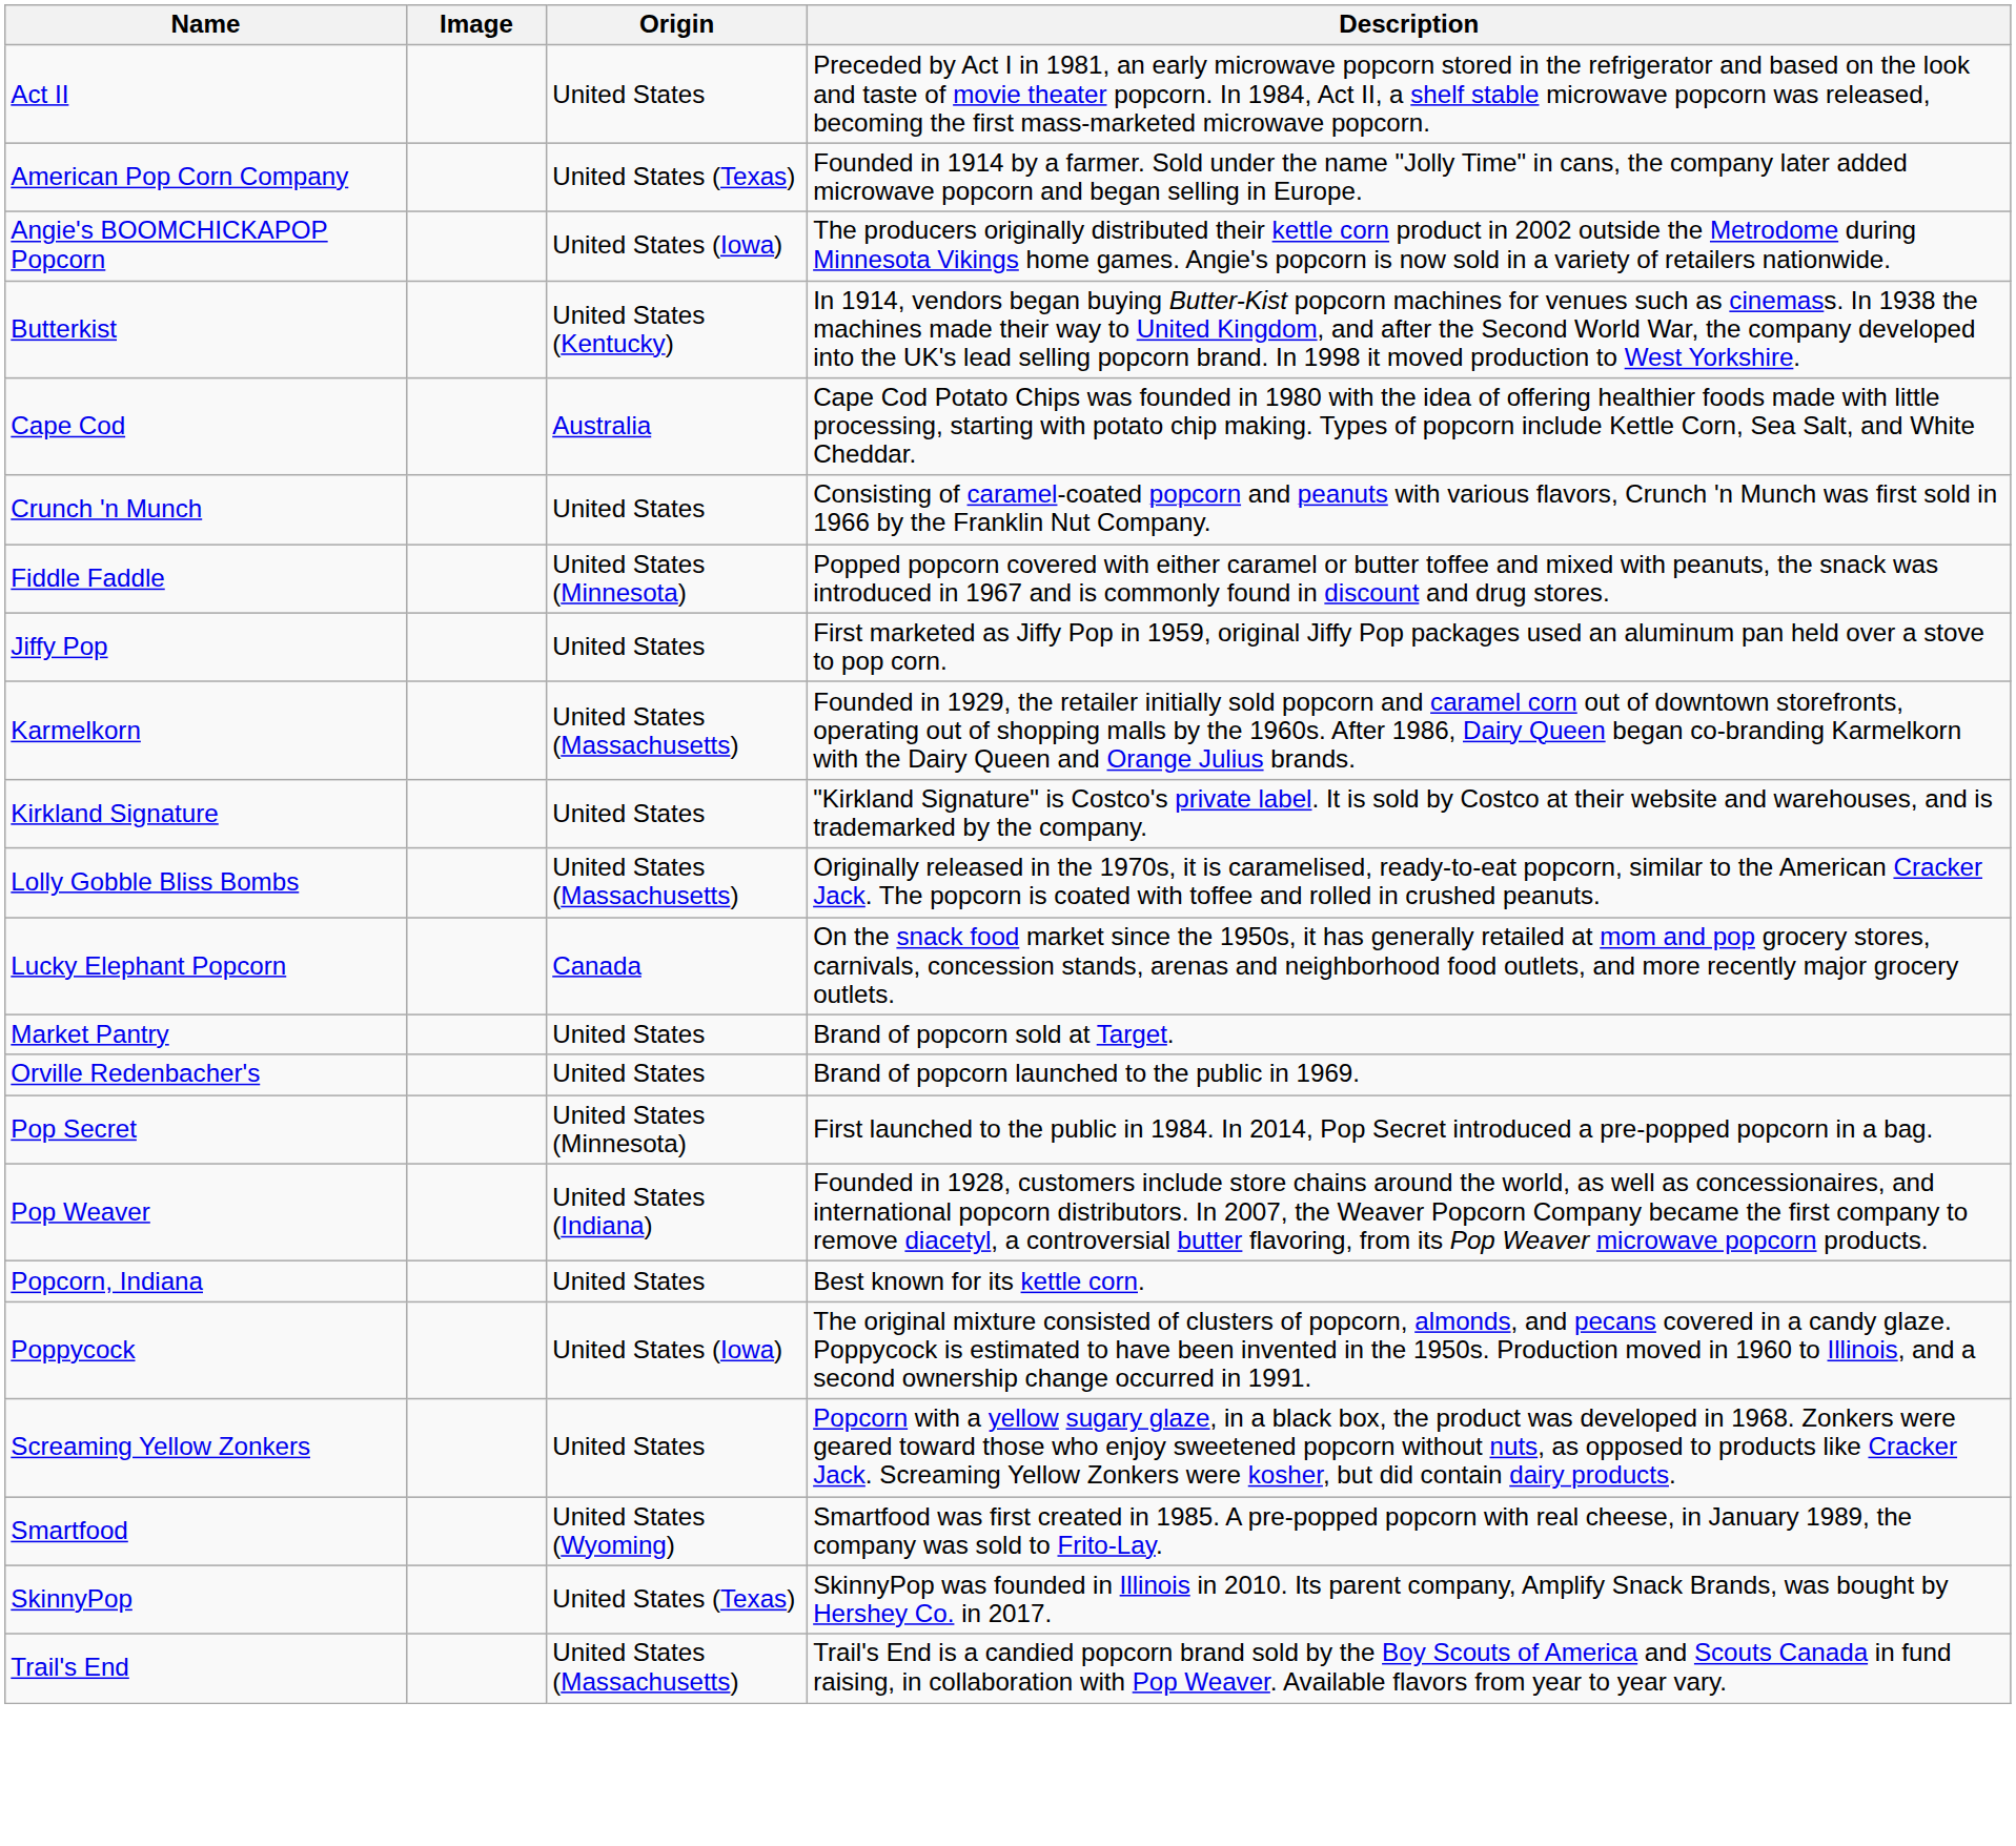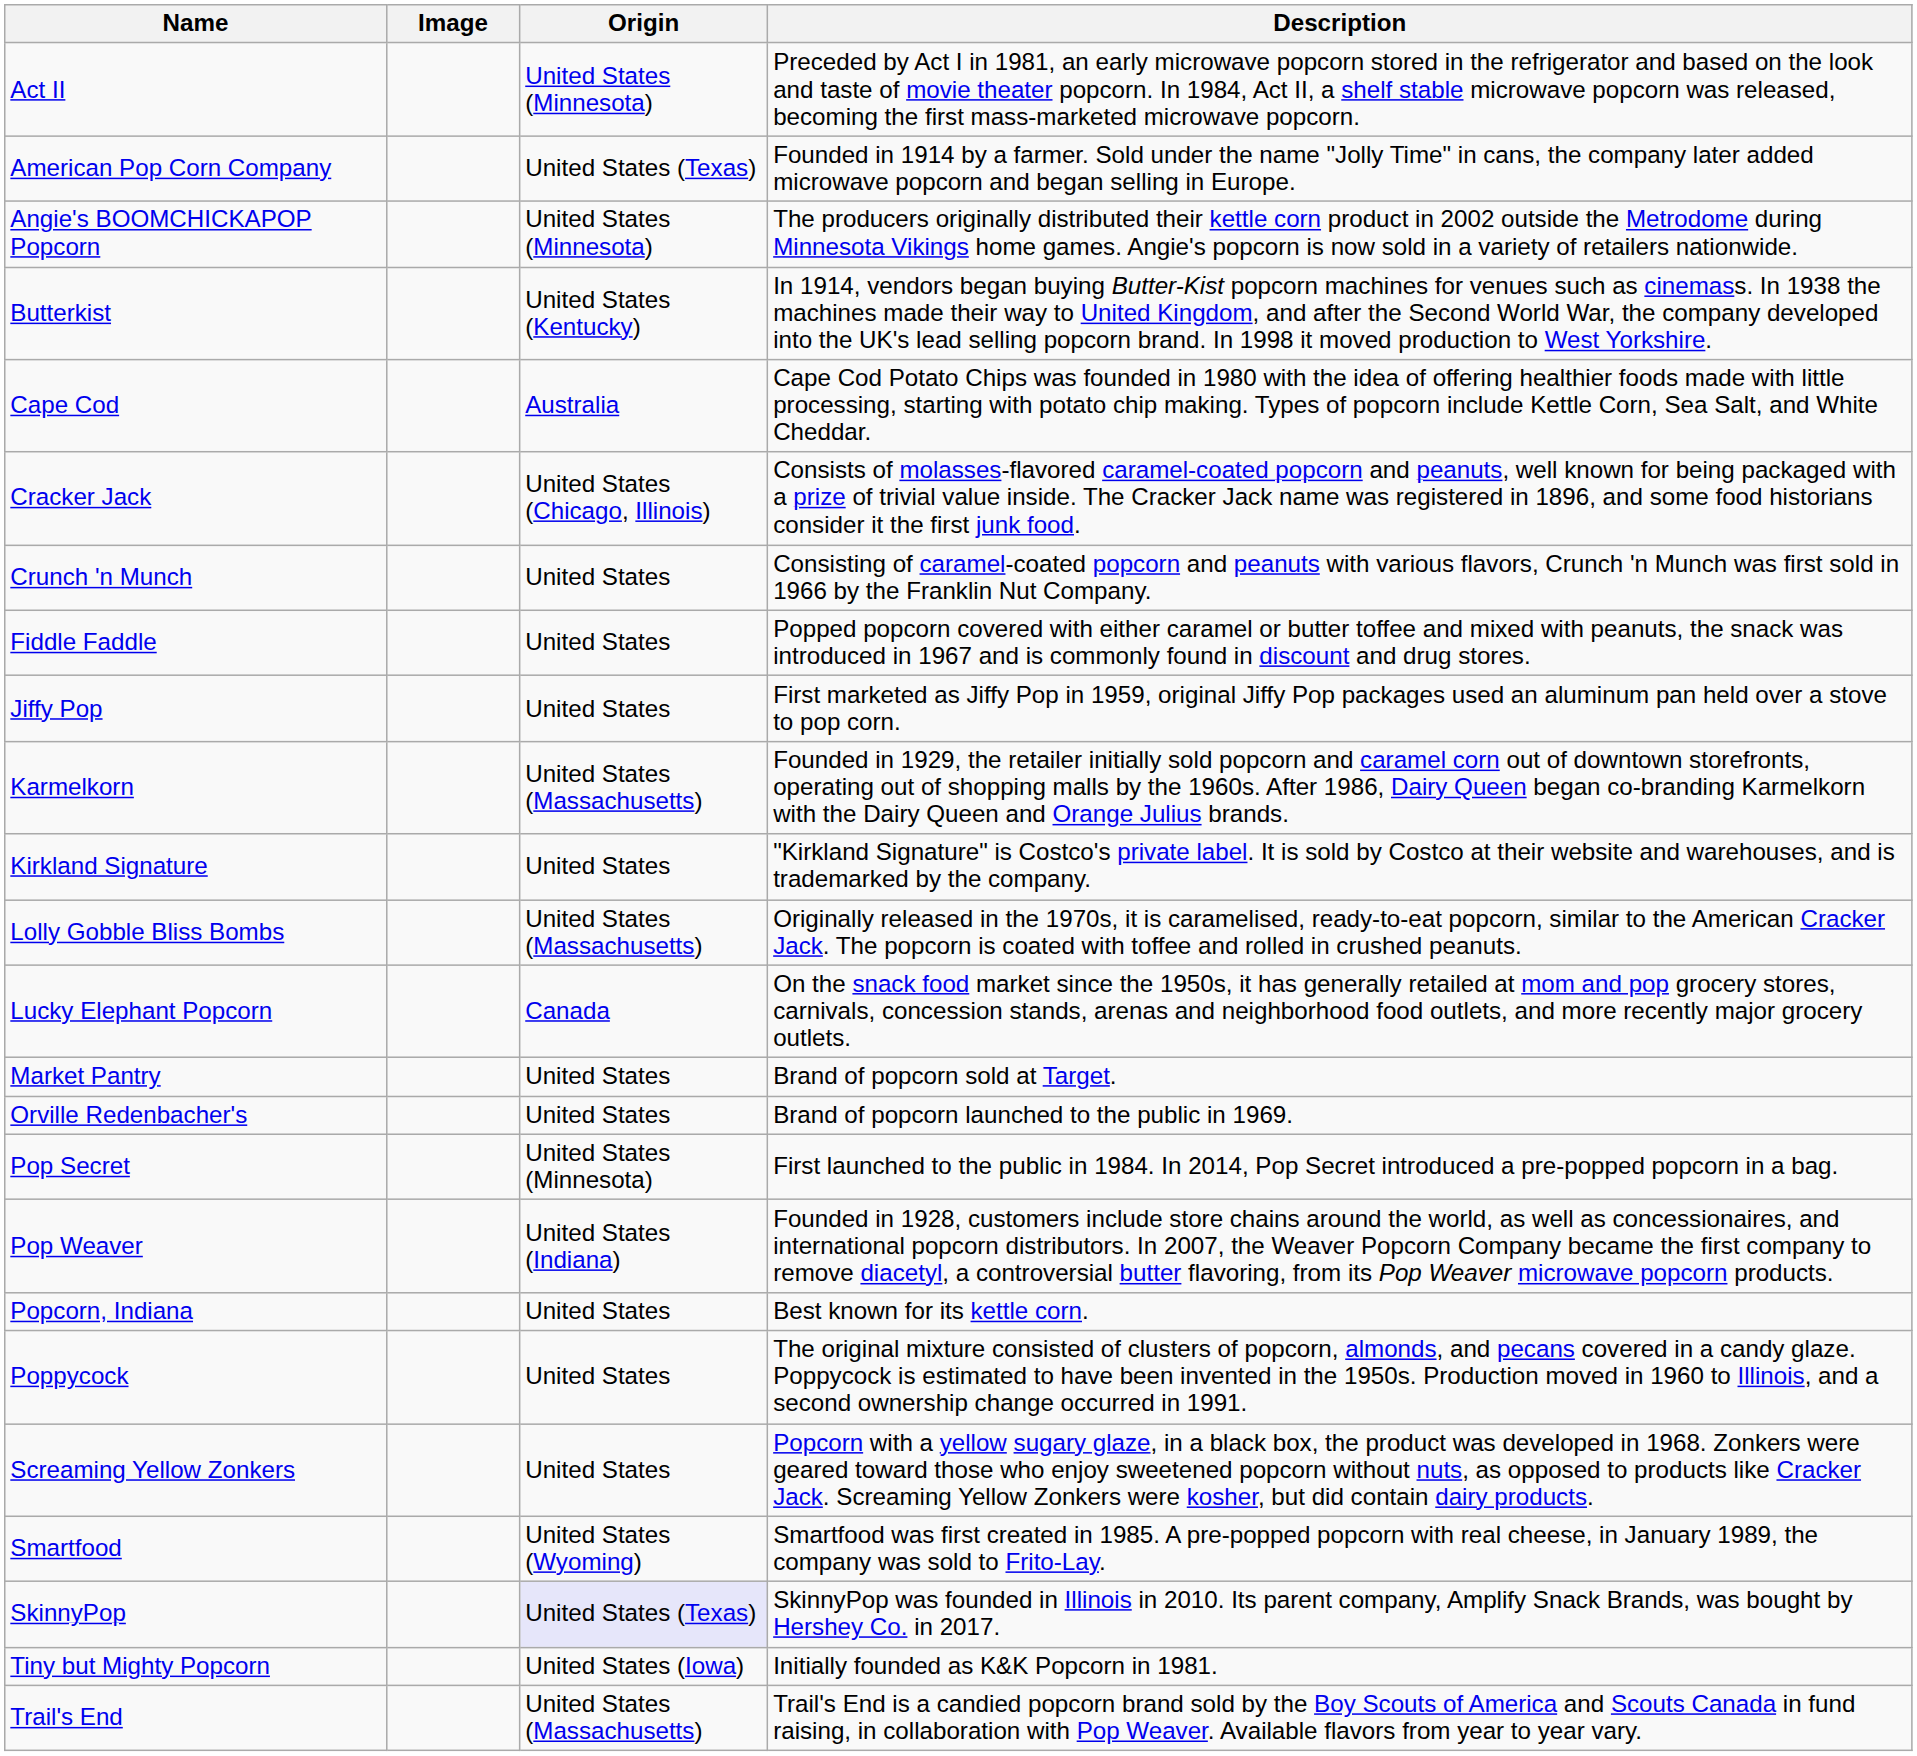 <table class="wikitable sortable" border="1" width="100%">
 <tr>
 <th style="width:20%;">Name</th>
 <th style="width:7%;">Image</th>
 <th style="width:13%;">Origin</th>
 <th>Description</th>
 </tr>
 <tr>
 <td><a href='#'>Act II</a></td>
 <td></td>
-<td>United States</td>
+<td><a href='#'>United States</a> (<a href='#'>Minnesota</a>)</td>
 <td>Preceded by Act I in 1981, an early microwave popcorn stored in the refrigerator and based on the look and taste of <a href='#'>movie theater</a> popcorn. In 1984, Act II, a <a href='#'>shelf stable</a> microwave popcorn was released, becoming the first mass-marketed microwave popcorn.</td>
 </tr>
 <tr>
 <td><a href='#'>American Pop Corn Company</a></td>
 <td></td>
 <td>United States (<a href='#'>Texas</a>)</td>
 <td>Founded in 1914 by a farmer. Sold under the name "Jolly Time" in cans, the company later added microwave popcorn and began selling in Europe.</td>
 </tr>
 <tr>
 <td><a href='#'>Angie's BOOMCHICKAPOP Popcorn</a></td>
 <td></td>
-<td>United States (<a href='#'>Iowa</a>)</td>
+<td>United States (<a href='#'>Minnesota</a>)</td>
 <td>The producers originally distributed their <a href='#'>kettle corn</a> product in 2002 outside the <a href='#'>Metrodome</a> during <a href='#'>Minnesota Vikings</a> home games. Angie's popcorn is now sold in a variety of retailers nationwide.</td>
 </tr>
 <tr>
 <td><a href='#'>Butterkist</a></td>
 <td></td>
 <td>United States (<a href='#'>Kentucky</a>)</td>
 <td>In 1914, vendors began buying <em>Butter-Kist</em> popcorn machines for venues such as <a href='#'>cinemas</a>s. In 1938 the machines made their way to <a href='#'>United Kingdom</a>, and after the Second World War, the company developed into the UK's lead selling popcorn brand. In 1998 it moved production to <a href='#'>West Yorkshire</a>.</td>
 </tr>
 <tr>
 <td><a href='#'>Cape Cod</a></td>
 <td></td>
 <td><a href='#'>Australia</a></td>
 <td>Cape Cod Potato Chips was founded in 1980 with the idea of offering healthier foods made with little processing, starting with potato chip making. Types of popcorn include Kettle Corn, Sea Salt, and White Cheddar.</td>
 </tr>
 <tr>
+<td><a href='#'>Cracker Jack</a></td>
+<td></td>
+<td>United States (<a href='#'>Chicago</a>, <a href='#'>Illinois</a>)</td>
+<td>Consists of <a href='#'>molasses</a>-flavored <a href='#'>caramel-coated popcorn</a> and <a href='#'>peanuts</a>, well known for being packaged with a <a href='#'>prize</a> of trivial value inside. The Cracker Jack name was registered in 1896, and some food historians consider it the first <a href='#'>junk food</a>.</td>
+</tr>
+<tr>
 <td><a href='#'>Crunch 'n Munch</a></td>
 <td></td>
 <td>United States</td>
 <td>Consisting of <a href='#'>caramel</a>-coated <a href='#'>popcorn</a> and <a href='#'>peanuts</a> with various flavors, Crunch 'n Munch was first sold in 1966 by the Franklin Nut Company.</td>
 </tr>
 <tr>
 <td><a href='#'>Fiddle Faddle</a></td>
 <td></td>
-<td>United States (<a href='#'>Minnesota</a>)</td>
+<td>United States</td>
 <td>Popped popcorn covered with either caramel or butter toffee and mixed with peanuts, the snack was introduced in 1967 and is commonly found in <a href='#'>discount</a> and drug stores.</td>
 </tr>
 <tr>
 <td><a href='#'>Jiffy Pop</a></td>
 <td></td>
 <td>United States</td>
 <td>First marketed as Jiffy Pop in 1959, original Jiffy Pop packages used an aluminum pan held over a stove to pop corn.</td>
 </tr>
 <tr>
 <td><a href='#'>Karmelkorn</a></td>
 <td></td>
 <td>United States (<a href='#'>Massachusetts</a>)</td>
 <td>Founded in 1929, the retailer initially sold popcorn and <a href='#'>caramel corn</a> out of downtown storefronts, operating out of shopping malls by the 1960s. After 1986, <a href='#'>Dairy Queen</a> began co-branding Karmelkorn with the Dairy Queen and <a href='#'>Orange Julius</a> brands.</td>
 </tr>
 <tr>
 <td><a href='#'>Kirkland Signature</a></td>
 <td></td>
 <td>United States</td>
 <td>"Kirkland Signature" is Costco's <a href='#'>private label</a>. It is sold by Costco at their website and warehouses, and is trademarked by the company.</td>
 </tr>
 <tr>
 <td><a href='#'>Lolly Gobble Bliss Bombs</a></td>
 <td></td>
 <td>United States (<a href='#'>Massachusetts</a>)</td>
 <td>Originally released in the 1970s, it is caramelised, ready-to-eat popcorn, similar to the American <a href='#'>Cracker Jack</a>. The popcorn is coated with toffee and rolled in crushed peanuts.</td>
 </tr>
 <tr>
 <td><a href='#'>Lucky Elephant Popcorn</a></td>
 <td></td>
 <td><a href='#'>Canada</a></td>
 <td>On the <a href='#'>snack food</a> market since the 1950s, it has generally retailed at <a href='#'>mom and pop</a> grocery stores, carnivals, concession stands, arenas and neighborhood food outlets, and more recently major grocery outlets.</td>
 </tr>
 <tr>
 <td><a href='#'>Market Pantry</a></td>
 <td></td>
 <td>United States</td>
 <td>Brand of popcorn sold at <a href='#'>Target</a>.</td>
 </tr>
 <tr>
 <td><a href='#'>Orville Redenbacher's</a></td>
 <td></td>
 <td>United States</td>
 <td>Brand of popcorn launched to the public in 1969.</td>
 </tr>
 <tr>
 <td><a href='#'>Pop Secret</a></td>
 <td></td>
 <td>United States (Minnesota)</td>
 <td>First launched to the public in 1984. In 2014, Pop Secret introduced a pre-popped popcorn in a bag.</td>
 </tr>
 <tr>
 <td><a href='#'>Pop Weaver</a></td>
 <td></td>
 <td>United States (<a href='#'>Indiana</a>)</td>
 <td>Founded in 1928, customers include store chains around the world, as well as concessionaires, and international popcorn distributors. In 2007, the Weaver Popcorn Company became the first company to remove <a href='#'>diacetyl</a>, a controversial <a href='#'>butter</a> flavoring, from its <em>Pop Weaver</em> <a href='#'>microwave popcorn</a> products.</td>
 </tr>
 <tr>
 <td><a href='#'>Popcorn, Indiana</a></td>
 <td></td>
 <td>United States</td>
 <td>Best known for its <a href='#'>kettle corn</a>.</td>
 </tr>
 <tr>
 <td><a href='#'>Poppycock</a></td>
 <td></td>
-<td>United States (<a href='#'>Iowa</a>)</td>
+<td>United States</td>
 <td>The original mixture consisted of clusters of popcorn, <a href='#'>almonds</a>, and <a href='#'>pecans</a> covered in a candy glaze. Poppycock is estimated to have been invented in the 1950s. Production moved in 1960 to <a href='#'>Illinois</a>, and a second ownership change occurred in 1991.</td>
 </tr>
 <tr>
 <td><a href='#'>Screaming Yellow Zonkers</a></td>
 <td></td>
 <td>United States</td>
 <td><a href='#'>Popcorn</a> with a <a href='#'>yellow</a> <a href='#'>sugary glaze</a>, in a black box, the product was developed in 1968. Zonkers were geared toward those who enjoy sweetened popcorn without <a href='#'>nuts</a>, as opposed to products like <a href='#'>Cracker Jack</a>. Screaming Yellow Zonkers were <a href='#'>kosher</a>, but did contain <a href='#'>dairy products</a>.</td>
 </tr>
 <tr>
 <td><a href='#'>Smartfood</a></td>
 <td></td>
 <td>United States (<a href='#'>Wyoming</a>)</td>
 <td>Smartfood was first created in 1985. A pre-popped popcorn with real cheese, in January 1989, the company was sold to  <a href='#'>Frito-Lay</a>.</td>
 </tr>
 <tr>
 <td><a href='#'>SkinnyPop</a></td>
 <td></td>
-<td>United States (<a href='#'>Texas</a>)</td>
+<td style="background: lavender;">United States (<a href='#'>Texas</a>)</td>
 <td>SkinnyPop was founded in <a href='#'>Illinois</a> in 2010. Its parent company, Amplify Snack Brands, was bought by <a href='#'>Hershey Co.</a> in 2017.</td>
+</tr>
+<tr>
+<td><a href='#'>Tiny but Mighty Popcorn</a></td>
+<td></td>
+<td>United States (<a href='#'>Iowa</a>)</td>
+<td>Initially founded as K&K Popcorn in 1981.</td>
 </tr>
 <tr>
 <td><a href='#'>Trail's End</a></td>
 <td></td>
 <td>United States (<a href='#'>Massachusetts</a>)</td>
 <td>Trail's End is a candied popcorn brand sold by the <a href='#'>Boy Scouts of America</a> and <a href='#'>Scouts Canada</a> in fund raising, in collaboration with <a href='#'>Pop Weaver</a>. Available flavors from year to year vary.</td>
 </tr>
 </table>
